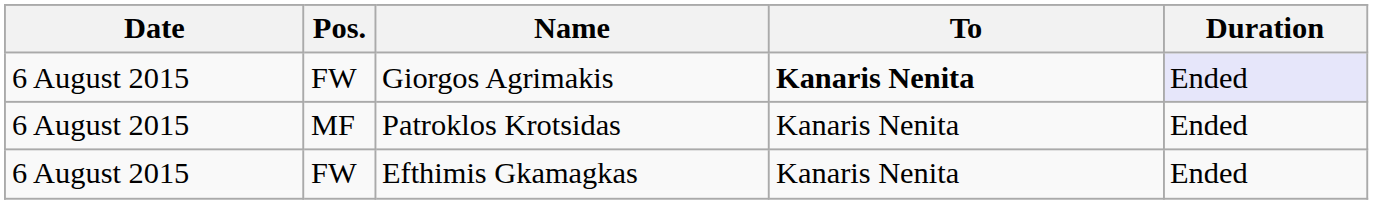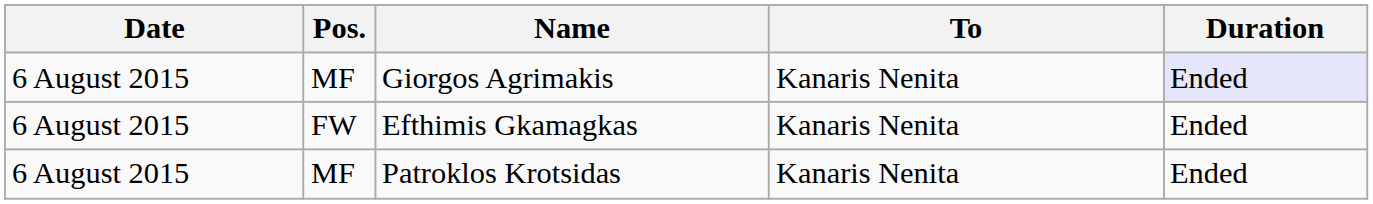 <table class="wikitable">
 <tr>
 <th width="150px">Date</th>
 <th width="30px">Pos.</th>
 <th width="200px">Name</th>
 <th width="200px">To</th>
 <th width="100px">Duration</th>
 </tr>
 <tr>
 <td>6 August 2015</td>
+<td>MF</td>
+<td> Giorgos Agrimakis</td>
+<td> Kanaris Nenita</td>
+<td style="background: lavender;">Ended</td>
+</tr>
+<tr>
+<td>6 August 2015</td>
 <td>FW</td>
-<td> Giorgos Agrimakis</td>
-<td><strong> Kanaris Nenita</strong></td>
-<td style="background: lavender;">Ended</td>
+<td> Efthimis Gkamagkas</td>
+<td> Kanaris Nenita</td>
+<td>Ended</td>
 </tr>
 <tr>
 <td>6 August 2015</td>
 <td>MF</td>
 <td> Patroklos Krotsidas</td>
 <td> Kanaris Nenita</td>
 <td>Ended</td>
 </tr>
-<tr>
-<td>6 August 2015</td>
-<td>FW</td>
-<td> Efthimis Gkamagkas</td>
-<td> Kanaris Nenita</td>
-<td>Ended</td>
-</tr>
 </table>
